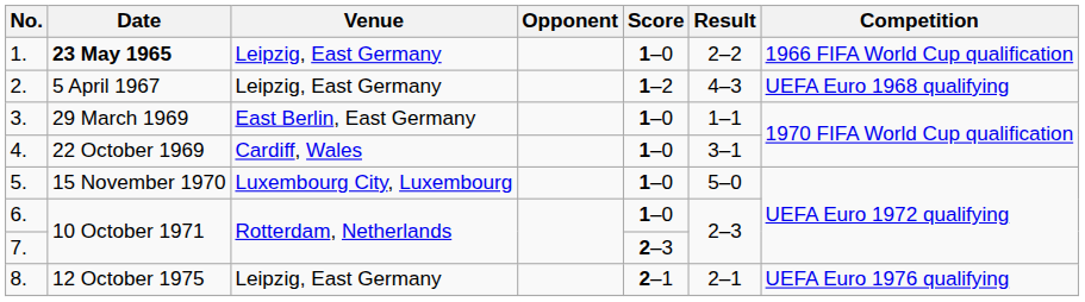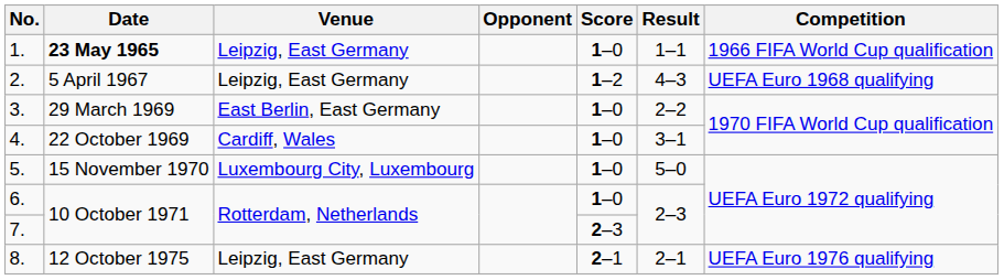 <table class="wikitable">
 <tr>
 <th>No.</th>
 <th>Date</th>
 <th>Venue</th>
 <th>Opponent</th>
 <th>Score</th>
 <th>Result</th>
 <th>Competition</th>
 </tr>
 <tr>
 <td>1.</td>
 <td><strong>23 May 1965</strong></td>
 <td><a href='#'>Leipzig</a>, <a href='#'>East Germany</a></td>
 <td></td>
 <td align=center><strong>1</strong>–0</td>
-<td align=center>2–2</td>
+<td align=center>1–1</td>
 <td><a href='#'>1966 FIFA World Cup qualification</a></td>
 </tr>
 <tr>
 <td>2.</td>
 <td>5 April 1967</td>
 <td>Leipzig, East Germany</td>
 <td></td>
 <td align=center><strong>1</strong>–2</td>
 <td align=center>4–3</td>
 <td><a href='#'>UEFA Euro 1968 qualifying</a></td>
 </tr>
 <tr>
 <td>3.</td>
 <td>29 March 1969</td>
 <td><a href='#'>East Berlin</a>, East Germany</td>
 <td></td>
 <td align=center><strong>1</strong>–0</td>
-<td align=center>1–1</td>
+<td align=center>2–2</td>
 <td rowspan=2><a href='#'>1970 FIFA World Cup qualification</a></td>
 </tr>
 <tr>
 <td>4.</td>
 <td>22 October 1969</td>
 <td><a href='#'>Cardiff</a>, <a href='#'>Wales</a></td>
 <td></td>
 <td align=center><strong>1</strong>–0</td>
 <td align=center>3–1</td>
 </tr>
 <tr>
 <td>5.</td>
 <td>15 November 1970</td>
 <td><a href='#'>Luxembourg City</a>, <a href='#'>Luxembourg</a></td>
 <td></td>
 <td align=center><strong>1</strong>–0</td>
 <td align=center>5–0</td>
 <td rowspan=3><a href='#'>UEFA Euro 1972 qualifying</a></td>
 </tr>
 <tr>
 <td>6.</td>
 <td rowspan=2>10 October 1971</td>
 <td rowspan=2><a href='#'>Rotterdam</a>, <a href='#'>Netherlands</a></td>
 <td rowspan=2></td>
 <td align=center><strong>1</strong>–0</td>
 <td rowspan=2 align=center>2–3</td>
 </tr>
 <tr>
 <td>7.</td>
 <td align=center><strong>2</strong>–3</td>
 </tr>
 <tr>
 <td>8.</td>
 <td>12 October 1975</td>
 <td>Leipzig, East Germany</td>
 <td></td>
 <td align=center><strong>2</strong>–1</td>
 <td align=center>2–1</td>
 <td><a href='#'>UEFA Euro 1976 qualifying</a></td>
 </tr>
 <tr>
 </tr>
 </table>
